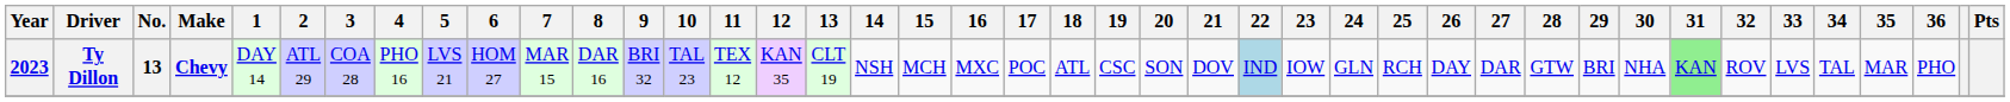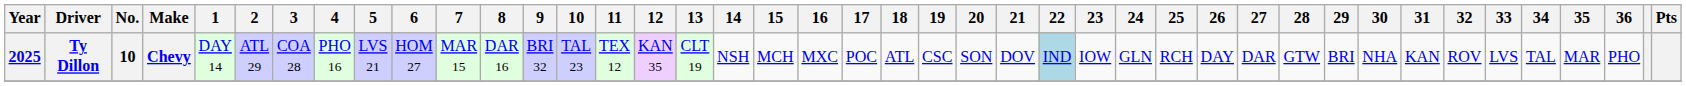 <table class="wikitable" style="text-align:center; font-size:75%">
 <tr>
 <th>Year</th>
 <th>Driver</th>
 <th>No.</th>
 <th>Make</th>
 <th>1</th>
 <th>2</th>
 <th>3</th>
 <th>4</th>
 <th>5</th>
 <th>6</th>
 <th>7</th>
 <th>8</th>
 <th>9</th>
 <th>10</th>
 <th>11</th>
 <th>12</th>
 <th>13</th>
 <th>14</th>
 <th>15</th>
 <th>16</th>
 <th>17</th>
 <th>18</th>
 <th>19</th>
 <th>20</th>
 <th>21</th>
 <th>22</th>
 <th>23</th>
 <th>24</th>
 <th>25</th>
 <th>26</th>
 <th>27</th>
 <th>28</th>
 <th>29</th>
 <th>30</th>
 <th>31</th>
 <th>32</th>
 <th>33</th>
 <th>34</th>
 <th>35</th>
 <th>36</th>
 <th></th>
 <th>Pts</th>
 </tr>
 <tr>
-<th><a href='#'>2023</a></th>
+<th><a href='#'>2025</a></th>
 <th><a href='#'>Ty Dillon</a></th>
-<th>13</th>
+<th>10</th>
 <th><a href='#'>Chevy</a></th>
 <td style="background:#DFFFDF;"><a href='#'>DAY</a><br><small>14</small></td>
 <td style="background:#CFCFFF;"><a href='#'>ATL</a><br><small>29</small></td>
 <td style="background:#CFCFFF;"><a href='#'>COA</a> <br><small>28</small></td>
 <td style="background:#DFFFDF;"><a href='#'>PHO</a><br><small>16</small></td>
 <td style="background:#CFCFFF;"><a href='#'>LVS</a><br><small>21</small></td>
 <td style="background:#CFCFFF;"><a href='#'>HOM</a><br><small>27</small></td>
 <td style="background:#DFFFDF;"><a href='#'>MAR</a><br><small>15</small></td>
 <td style="background:#DFFFDF;"><a href='#'>DAR</a><br><small>16</small></td>
 <td style="background:#CFCFFF;"><a href='#'>BRI</a><br><small>32</small></td>
 <td style="background:#CFCFFF;"><a href='#'>TAL</a><br><small>23</small></td>
 <td style="background:#DFFFDF;"><a href='#'>TEX</a><br><small>12</small></td>
 <td style="background:#EFCFFF;"><a href='#'>KAN</a><br><small>35</small></td>
 <td style="background:#DFFFDF;"><a href='#'>CLT</a><br><small>19</small></td>
 <td><a href='#'>NSH</a></td>
 <td><a href='#'>MCH</a></td>
 <td><a href='#'>MXC</a></td>
 <td><a href='#'>POC</a></td>
 <td><a href='#'>ATL</a></td>
 <td><a href='#'>CSC</a></td>
 <td><a href='#'>SON</a></td>
 <td><a href='#'>DOV</a></td>
 <td style="background: lightblue;"><a href='#'>IND</a></td>
 <td><a href='#'>IOW</a></td>
 <td><a href='#'>GLN</a></td>
 <td><a href='#'>RCH</a></td>
 <td><a href='#'>DAY</a></td>
 <td><a href='#'>DAR</a></td>
 <td><a href='#'>GTW</a></td>
 <td><a href='#'>BRI</a></td>
 <td><a href='#'>NHA</a></td>
-<td style="background: lightgreen;"><a href='#'>KAN</a></td>
+<td><a href='#'>KAN</a></td>
 <td><a href='#'>ROV</a></td>
 <td><a href='#'>LVS</a></td>
 <td><a href='#'>TAL</a></td>
 <td><a href='#'>MAR</a></td>
 <td><a href='#'>PHO</a></td>
 <th></th>
 <th></th>
 </tr>
 <tr>
 </tr>
 </table>
